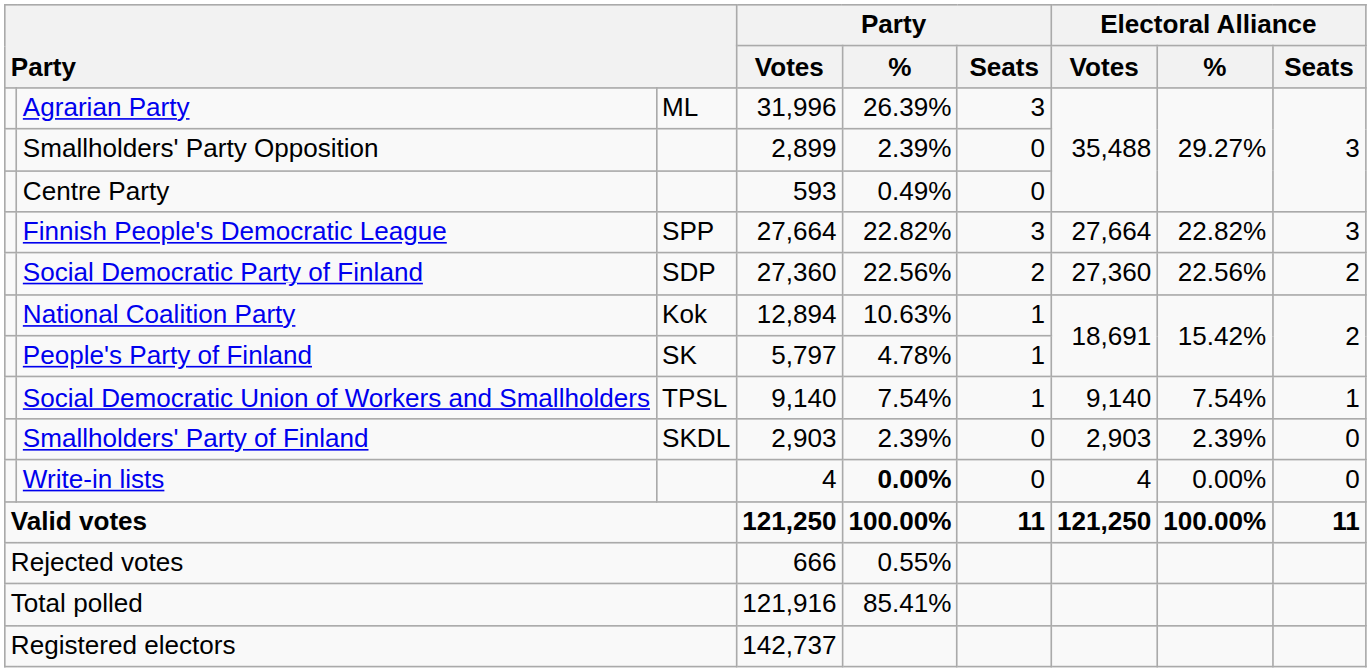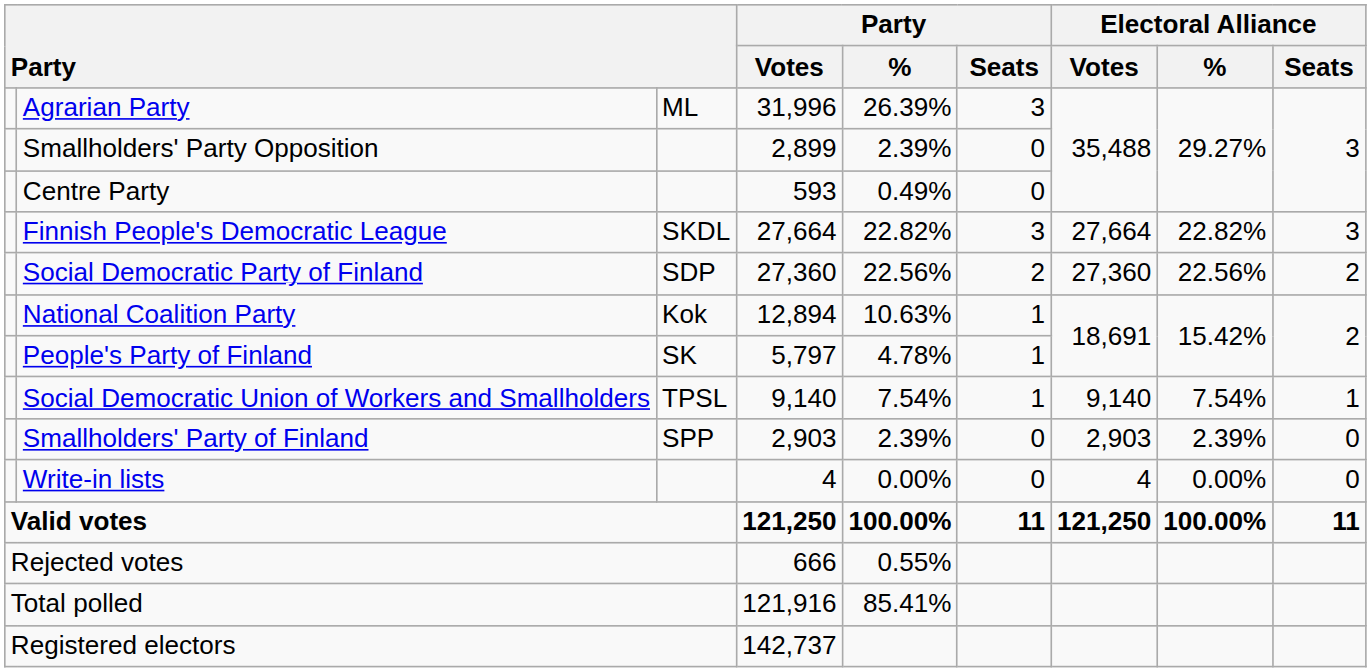 <table class="wikitable" border="1" style="text-align:right;">
 <tr>
 <th style="text-align:left;" valign=bottom rowspan=2 colspan=3>Party</th>
 <th colspan=3>Party</th>
 <th colspan=3>Electoral Alliance</th>
 </tr>
 <tr>
 <th align=center valign=bottom width="50">Votes</th>
 <th align=center valign=bottom width="50">%</th>
 <th align=center valign=bottom width="50">Seats</th>
 <th align=center valign=bottom width="50">Votes</th>
 <th align=center valign=bottom width="50">%</th>
 <th align=center valign=bottom width="50">Seats</th>
 </tr>
 <tr>
 <td></td>
 <td align=left><a href='#'>Agrarian Party</a></td>
 <td align=left>ML</td>
 <td>31,996</td>
 <td>26.39%</td>
 <td>3</td>
 <td rowspan=3>35,488</td>
 <td rowspan=3>29.27%</td>
 <td rowspan=3>3</td>
 </tr>
 <tr>
 <td></td>
 <td align=left>Smallholders' Party Opposition</td>
 <td align=left></td>
 <td>2,899</td>
 <td>2.39%</td>
 <td>0</td>
 </tr>
 <tr>
 <td></td>
 <td align=left>Centre Party</td>
 <td align=left></td>
 <td>593</td>
 <td>0.49%</td>
 <td>0</td>
 </tr>
 <tr>
 <td></td>
 <td align=left><a href='#'>Finnish People's Democratic League</a></td>
-<td align=left>SPP</td>
+<td align=left>SKDL</td>
 <td>27,664</td>
 <td>22.82%</td>
 <td>3</td>
 <td>27,664</td>
 <td>22.82%</td>
 <td>3</td>
 </tr>
 <tr>
 <td></td>
 <td align=left style="white-space: nowrap;"><a href='#'>Social Democratic Party of Finland</a></td>
 <td align=left>SDP</td>
 <td>27,360</td>
 <td>22.56%</td>
 <td>2</td>
 <td>27,360</td>
 <td>22.56%</td>
 <td>2</td>
 </tr>
 <tr>
 <td></td>
 <td align=left><a href='#'>National Coalition Party</a></td>
 <td align=left>Kok</td>
 <td>12,894</td>
 <td>10.63%</td>
 <td>1</td>
 <td rowspan=2>18,691</td>
 <td rowspan=2>15.42%</td>
 <td rowspan=2>2</td>
 </tr>
 <tr>
 <td></td>
 <td align=left><a href='#'>People's Party of Finland</a></td>
 <td align=left>SK</td>
 <td>5,797</td>
 <td>4.78%</td>
 <td>1</td>
 </tr>
 <tr>
 <td></td>
 <td align=left><a href='#'>Social Democratic Union of Workers and Smallholders</a></td>
 <td align=left>TPSL</td>
 <td>9,140</td>
 <td>7.54%</td>
 <td>1</td>
 <td>9,140</td>
 <td>7.54%</td>
 <td>1</td>
 </tr>
 <tr>
 <td></td>
 <td align=left><a href='#'>Smallholders' Party of Finland</a></td>
-<td align=left>SKDL</td>
+<td align=left>SPP</td>
 <td>2,903</td>
 <td>2.39%</td>
 <td>0</td>
 <td>2,903</td>
 <td>2.39%</td>
 <td>0</td>
 </tr>
 <tr>
 <td></td>
 <td align=left><a href='#'>Write-in lists</a></td>
 <td align=left></td>
 <td>4</td>
-<td><strong>0.00%</strong></td>
+<td>0.00%</td>
 <td>0</td>
 <td>4</td>
 <td>0.00%</td>
 <td>0</td>
 </tr>
 <tr style="font-weight:bold">
 <td align=left colspan=3>Valid votes</td>
 <td>121,250</td>
 <td>100.00%</td>
 <td>11</td>
 <td>121,250</td>
 <td>100.00%</td>
 <td>11</td>
 </tr>
 <tr>
 <td align=left colspan=3>Rejected votes</td>
 <td>666</td>
 <td>0.55%</td>
 <td></td>
 <td></td>
 <td></td>
 <td></td>
 </tr>
 <tr>
 <td align=left colspan=3>Total polled</td>
 <td>121,916</td>
 <td>85.41%</td>
 <td></td>
 <td></td>
 <td></td>
 <td></td>
 </tr>
 <tr>
 <td align=left colspan=3>Registered electors</td>
 <td>142,737</td>
 <td></td>
 <td></td>
 <td></td>
 <td></td>
 <td></td>
 </tr>
 </table>
